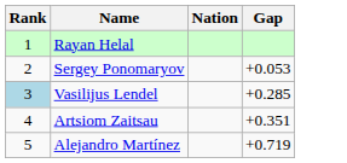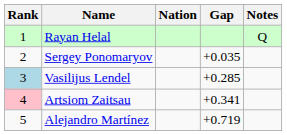 <table class="wikitable sortable" style="text-align:center">
 <tr>
 <th>Rank</th>
 <th>Name</th>
 <th>Nation</th>
 <th>Gap</th>
+<th>Notes</th>
 </tr>
 <tr bgcolor=ccffcc>
 <td>1</td>
 <td align=left><a href='#'>Rayan Helal</a></td>
 <td align=left></td>
 <td></td>
+<td>Q</td>
 </tr>
 <tr>
 <td>2</td>
 <td align=left><a href='#'>Sergey Ponomaryov</a></td>
 <td align=left></td>
-<td>+0.053</td>
+<td>+0.035</td>
+<td></td>
 </tr>
 <tr>
 <td style="background: lightblue;">3</td>
 <td align=left><a href='#'>Vasilijus Lendel</a></td>
 <td align=left></td>
 <td>+0.285</td>
+<td></td>
 </tr>
 <tr>
-<td>4</td>
+<td style="background: pink;">4</td>
 <td align=left><a href='#'>Artsiom Zaitsau</a></td>
 <td align=left></td>
-<td>+0.351</td>
+<td>+0.341</td>
+<td></td>
 </tr>
 <tr>
 <td>5</td>
 <td align=left><a href='#'>Alejandro Martínez</a></td>
 <td align=left></td>
 <td>+0.719</td>
+<td></td>
 </tr>
 </table>
